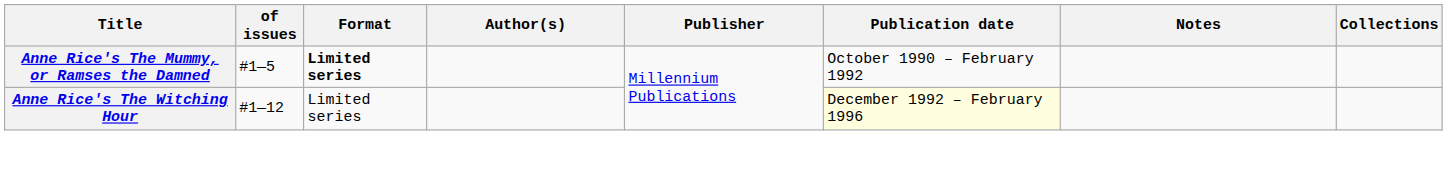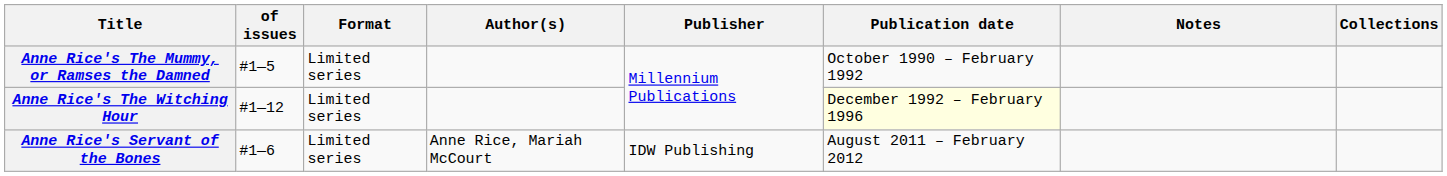 <table class="wikitable">
 <tr>
 <th>Title</th>
 <th style="width:40pt"> of issues</th>
 <th style="width:75pt">Format</th>
 <th style="width:125pt">Author(s)</th>
 <th style="width:125pt">Publisher</th>
 <th style="width:150pt">Publication date</th>
 <th style="width:175pt">Notes</th>
 <th>Collections</th>
 </tr>
 <tr>
 <th><em><a href='#'>Anne Rice's The Mummy, or Ramses the Damned</a></em></th>
 <td>#1—5</td>
-<td><strong>Limited series</strong></td>
+<td>Limited series</td>
 <td></td>
 <td rowspan="2"><a href='#'>Millennium Publications</a></td>
 <td>October 1990 – February 1992</td>
 <td></td>
 <td></td>
 </tr>
 <tr>
 <th><em><a href='#'>Anne Rice's The Witching Hour</a></em></th>
 <td>#1—12</td>
 <td>Limited series</td>
 <td></td>
 <td style="background: lightyellow;">December 1992 – February 1996</td>
 <td></td>
 <td></td>
 </tr>
+<tr>
+<th><em><a href='#'>Anne Rice's Servant of the Bones</a></em></th>
+<td>#1—6</td>
+<td>Limited series</td>
+<td>Anne Rice, Mariah McCourt</td>
+<td>IDW Publishing</td>
+<td>August 2011 – February 2012</td>
+<td></td>
+<td></td>
+</tr>
 </table>
